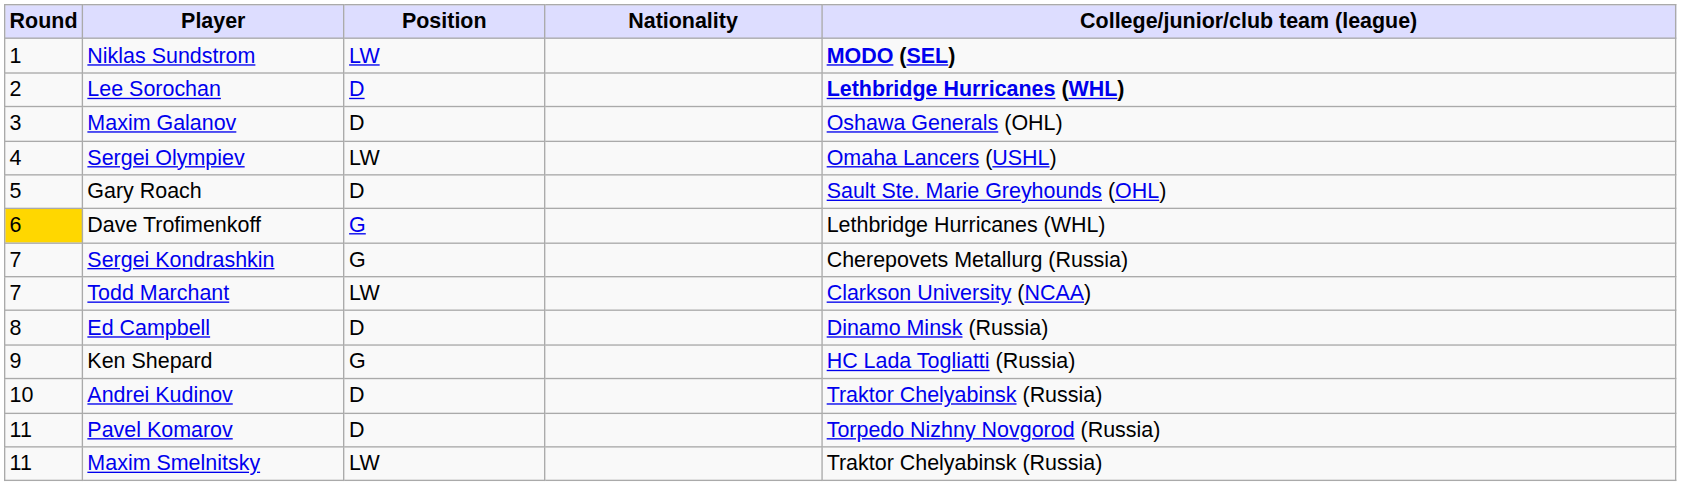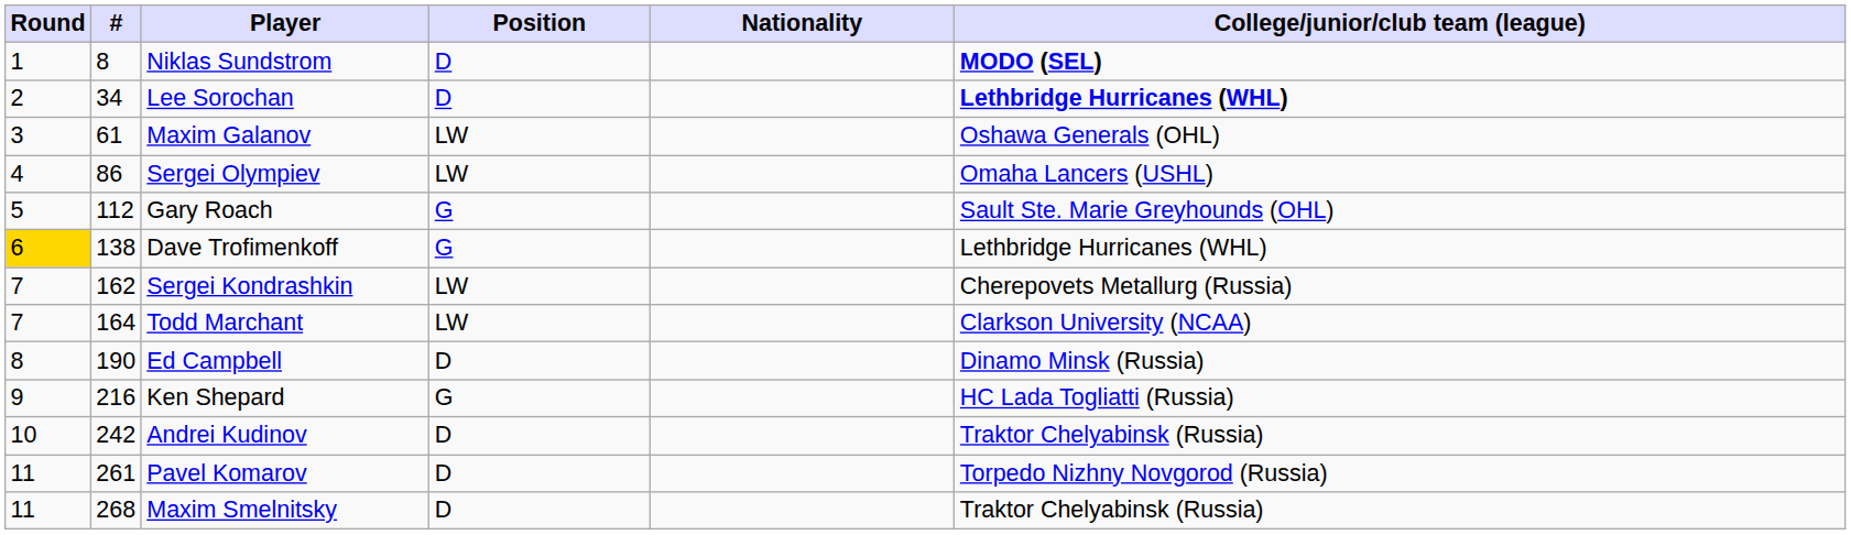 <table class="wikitable">
 <tr>
 <th style="background:#ddf; width:2.00%;">Round</th>
+<th style="background:#ddf; width:2.75%;">#</th>
 <th style="background:#ddf; width:16.0%;">Player</th>
 <th style="background:#ddf; width:12.25%;">Position</th>
 <th style="background:#ddf; width:17.0%;">Nationality</th>
 <th style="background:#ddf; width:100.0%;">College/junior/club team (league)</th>
 </tr>
 <tr>
 <td>1</td>
+<td>8</td>
 <td><a href='#'>Niklas Sundstrom</a></td>
-<td><a href='#'>LW</a></td>
+<td><a href='#'>D</a></td>
 <td></td>
 <td><strong><a href='#'>MODO</a> (<a href='#'>SEL</a>)</strong></td>
 </tr>
 <tr>
 <td>2</td>
+<td>34</td>
 <td><a href='#'>Lee Sorochan</a></td>
 <td><a href='#'>D</a></td>
 <td></td>
 <td><strong><a href='#'>Lethbridge Hurricanes</a> (<a href='#'>WHL</a>)</strong></td>
 </tr>
 <tr>
 <td>3</td>
+<td>61</td>
 <td><a href='#'>Maxim Galanov</a></td>
-<td>D</td>
+<td>LW</td>
 <td></td>
 <td><a href='#'>Oshawa Generals</a> (OHL)</td>
 </tr>
 <tr>
 <td>4</td>
+<td>86</td>
 <td><a href='#'>Sergei Olympiev</a></td>
 <td>LW</td>
 <td></td>
 <td><a href='#'>Omaha Lancers</a> (<a href='#'>USHL</a>)</td>
 </tr>
 <tr>
 <td>5</td>
+<td>112</td>
 <td>Gary Roach</td>
-<td>D</td>
+<td><a href='#'>G</a></td>
 <td></td>
 <td><a href='#'>Sault Ste. Marie Greyhounds</a> (<a href='#'>OHL</a>)</td>
 </tr>
 <tr>
 <td style="background: gold;">6</td>
+<td>138</td>
 <td>Dave Trofimenkoff</td>
 <td><a href='#'>G</a></td>
 <td></td>
 <td>Lethbridge Hurricanes (WHL)</td>
 </tr>
 <tr>
 <td>7</td>
+<td>162</td>
 <td><a href='#'>Sergei Kondrashkin</a></td>
-<td>G</td>
+<td>LW</td>
 <td></td>
 <td>Cherepovets Metallurg (Russia)</td>
 </tr>
 <tr>
 <td>7</td>
+<td>164</td>
 <td><a href='#'>Todd Marchant</a></td>
 <td>LW</td>
 <td></td>
 <td><a href='#'>Clarkson University</a> (<a href='#'>NCAA</a>)</td>
 </tr>
 <tr>
 <td>8</td>
+<td>190</td>
 <td><a href='#'>Ed Campbell</a></td>
 <td>D</td>
 <td></td>
 <td><a href='#'>Dinamo Minsk</a> (Russia)</td>
 </tr>
 <tr>
 <td>9</td>
+<td>216</td>
 <td>Ken Shepard</td>
 <td>G</td>
 <td></td>
 <td><a href='#'>HC Lada Togliatti</a> (Russia)</td>
 </tr>
 <tr>
 <td>10</td>
+<td>242</td>
 <td><a href='#'>Andrei Kudinov</a></td>
 <td>D</td>
 <td></td>
 <td><a href='#'>Traktor Chelyabinsk</a> (Russia)</td>
 </tr>
 <tr>
 <td>11</td>
+<td>261</td>
 <td><a href='#'>Pavel Komarov</a></td>
 <td>D</td>
 <td></td>
 <td><a href='#'>Torpedo Nizhny Novgorod</a> (Russia)</td>
 </tr>
 <tr>
 <td>11</td>
+<td>268</td>
 <td><a href='#'>Maxim Smelnitsky</a></td>
-<td>LW</td>
+<td>D</td>
 <td></td>
 <td>Traktor Chelyabinsk (Russia)</td>
 </tr>
 </table>
